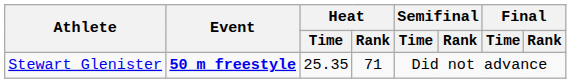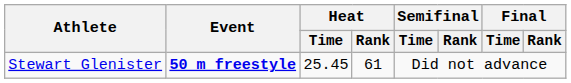 <table class=wikitable style="font-size:90%">
 <tr>
 <th rowspan="2">Athlete</th>
 <th rowspan="2">Event</th>
 <th colspan="2">Heat</th>
 <th colspan="2">Semifinal</th>
 <th colspan="2">Final</th>
 </tr>
 <tr style="font-size:95%">
 <th>Time</th>
 <th>Rank</th>
 <th>Time</th>
 <th>Rank</th>
 <th>Time</th>
 <th>Rank</th>
 </tr>
 <tr align=center>
 <td align=left><a href='#'>Stewart Glenister</a></td>
 <td align=left><strong><a href='#'>50 m freestyle</a></strong></td>
-<td>25.35</td>
-<td>71</td>
+<td>25.45</td>
+<td>61</td>
 <td colspan=4>Did not advance</td>
 </tr>
 </table>
